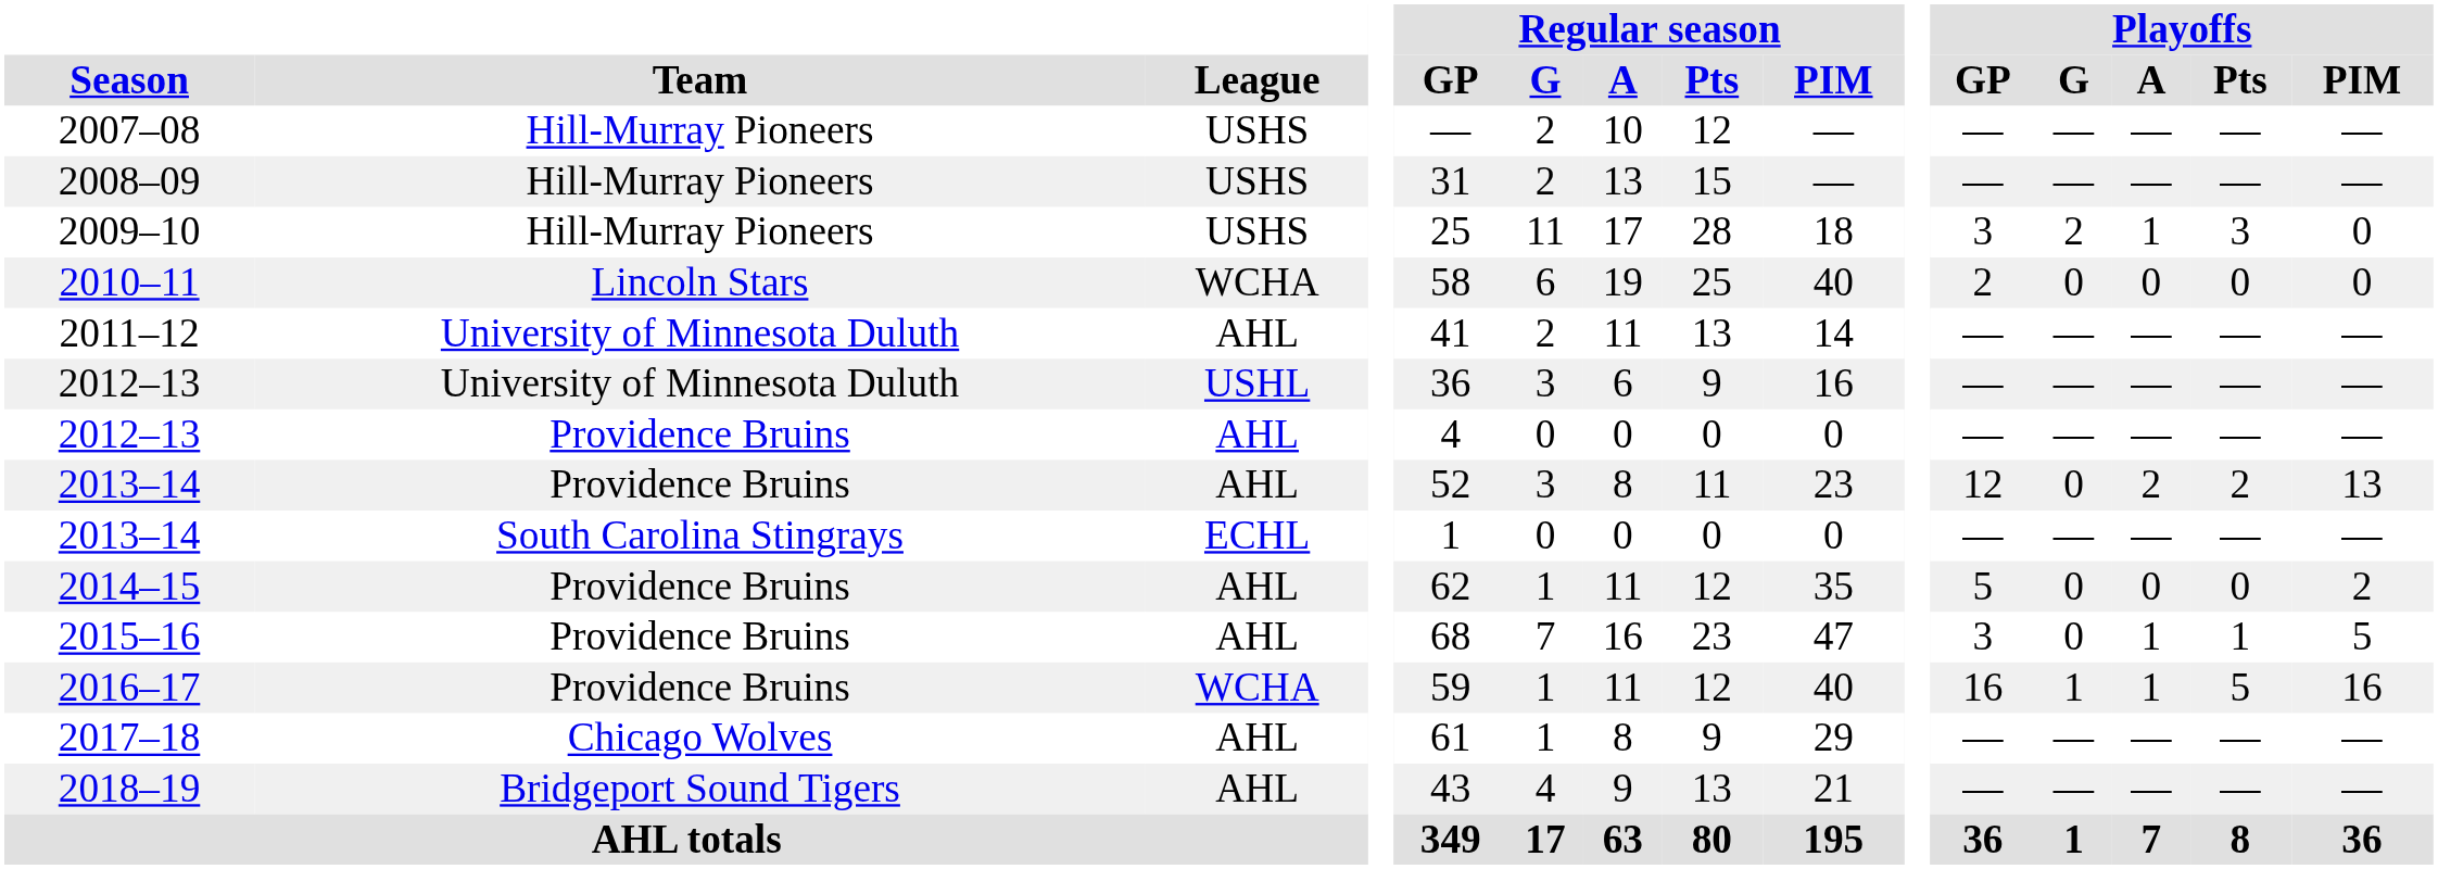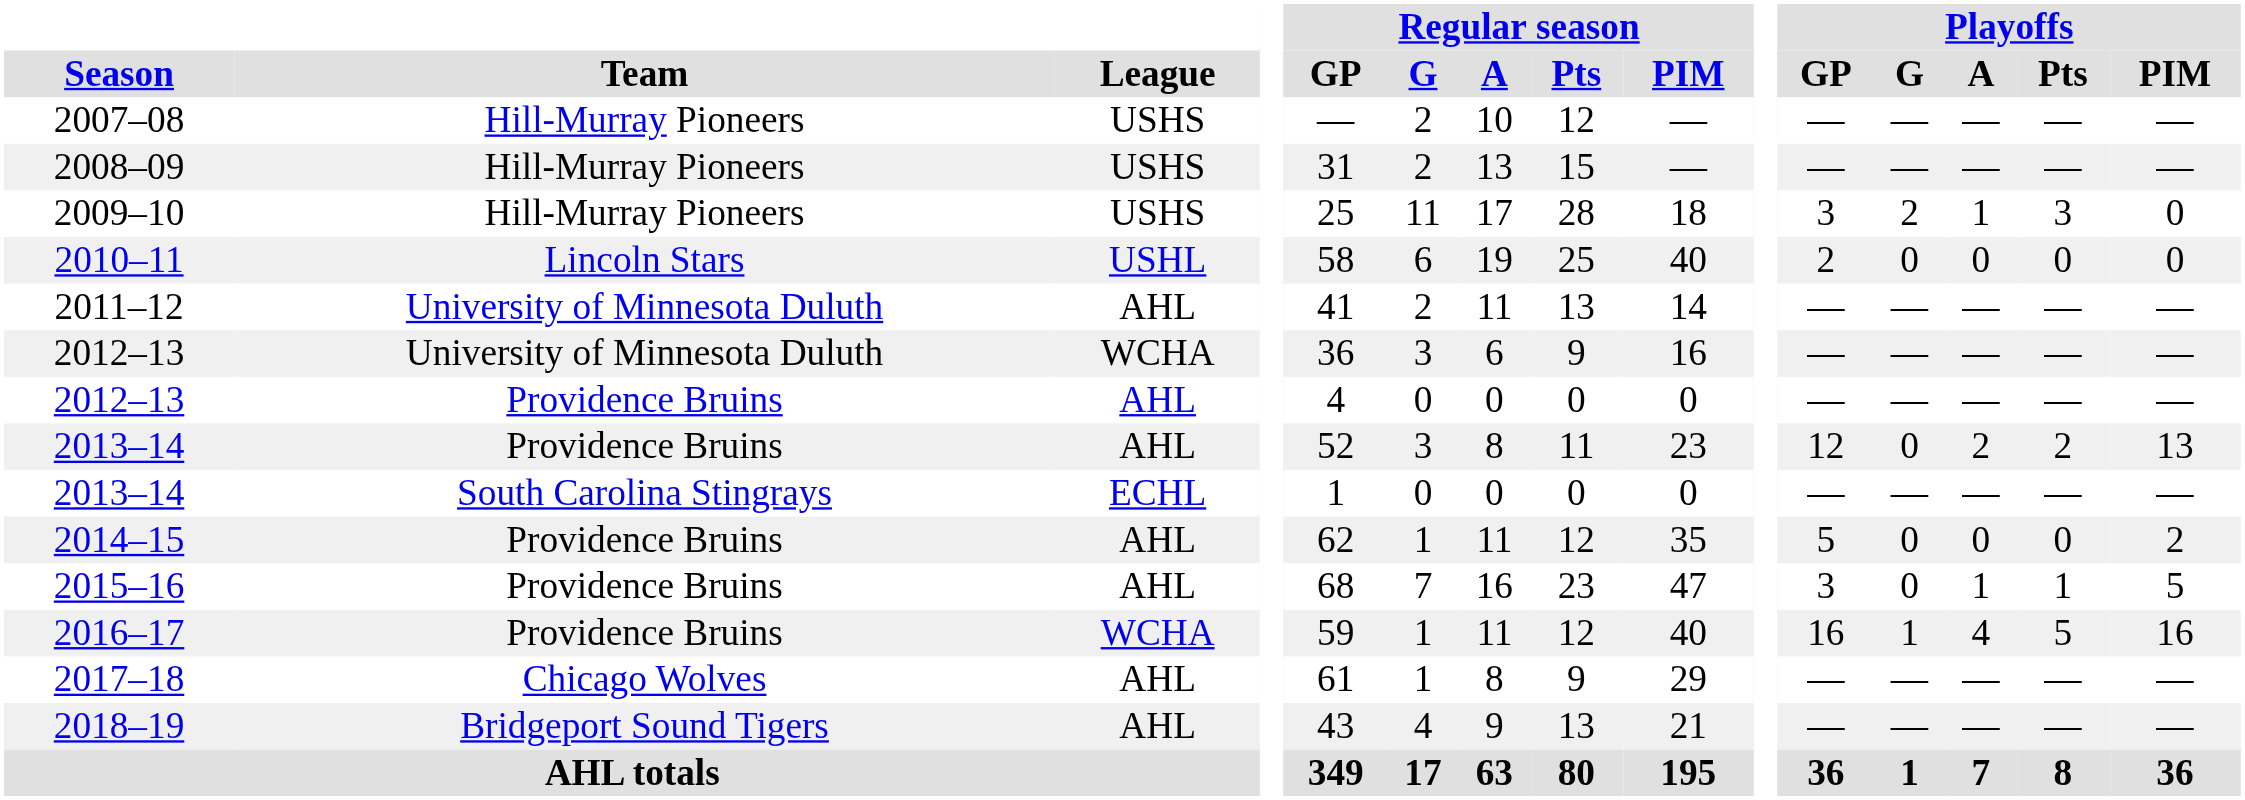 <table border="0" cellpadding="1" cellspacing="0" style="text-align:center; width:60em">
 <tr bgcolor="#e0e0e0">
 <th colspan="3" bgcolor="#ffffff"> </th>
 <th rowspan="99" bgcolor="#ffffff"> </th>
 <th colspan="5"><a href='#'>Regular season</a></th>
 <th rowspan="99" bgcolor="#ffffff"> </th>
 <th colspan="5"><a href='#'>Playoffs</a></th>
 </tr>
 <tr bgcolor="#e0e0e0">
 <th><a href='#'>Season</a></th>
 <th>Team</th>
 <th>League</th>
 <th>GP</th>
 <th><a href='#'>G</a></th>
 <th><a href='#'>A</a></th>
 <th><a href='#'>Pts</a></th>
 <th><a href='#'>PIM</a></th>
 <th>GP</th>
 <th>G</th>
 <th>A</th>
 <th>Pts</th>
 <th>PIM</th>
 </tr>
 <tr>
 <td>2007–08</td>
 <td><a href='#'>Hill-Murray</a> Pioneers</td>
 <td>USHS</td>
 <td>—</td>
 <td>2</td>
 <td>10</td>
 <td>12</td>
 <td>—</td>
 <td>—</td>
 <td>—</td>
 <td>—</td>
 <td>—</td>
 <td>—</td>
 </tr>
 <tr bgcolor="#f0f0f0">
 <td>2008–09</td>
 <td>Hill-Murray Pioneers</td>
 <td>USHS</td>
 <td>31</td>
 <td>2</td>
 <td>13</td>
 <td>15</td>
 <td>—</td>
 <td>—</td>
 <td>—</td>
 <td>—</td>
 <td>—</td>
 <td>—</td>
 </tr>
 <tr>
 <td>2009–10</td>
 <td>Hill-Murray Pioneers</td>
 <td>USHS</td>
 <td>25</td>
 <td>11</td>
 <td>17</td>
 <td>28</td>
 <td>18</td>
 <td>3</td>
 <td>2</td>
 <td>1</td>
 <td>3</td>
 <td>0</td>
 </tr>
 <tr bgcolor="#f0f0f0">
 <td><a href='#'>2010–11</a></td>
 <td><a href='#'>Lincoln Stars</a></td>
-<td>WCHA</td>
+<td><a href='#'>USHL</a></td>
 <td>58</td>
 <td>6</td>
 <td>19</td>
 <td>25</td>
 <td>40</td>
 <td>2</td>
 <td>0</td>
 <td>0</td>
 <td>0</td>
 <td>0</td>
 </tr>
 <tr>
 <td>2011–12</td>
 <td><a href='#'>University of Minnesota Duluth</a></td>
 <td>AHL</td>
 <td>41</td>
 <td>2</td>
 <td>11</td>
 <td>13</td>
 <td>14</td>
 <td>—</td>
 <td>—</td>
 <td>—</td>
 <td>—</td>
 <td>—</td>
 </tr>
 <tr bgcolor="#f0f0f0">
 <td>2012–13</td>
 <td>University of Minnesota Duluth</td>
-<td><a href='#'>USHL</a></td>
+<td>WCHA</td>
 <td>36</td>
 <td>3</td>
 <td>6</td>
 <td>9</td>
 <td>16</td>
 <td>—</td>
 <td>—</td>
 <td>—</td>
 <td>—</td>
 <td>—</td>
 </tr>
 <tr>
 <td><a href='#'>2012–13</a></td>
 <td><a href='#'>Providence Bruins</a></td>
 <td><a href='#'>AHL</a></td>
 <td>4</td>
 <td>0</td>
 <td>0</td>
 <td>0</td>
 <td>0</td>
 <td>—</td>
 <td>—</td>
 <td>—</td>
 <td>—</td>
 <td>—</td>
 </tr>
 <tr bgcolor="#f0f0f0">
 <td><a href='#'>2013–14</a></td>
 <td>Providence Bruins</td>
 <td>AHL</td>
 <td>52</td>
 <td>3</td>
 <td>8</td>
 <td>11</td>
 <td>23</td>
 <td>12</td>
 <td>0</td>
 <td>2</td>
 <td>2</td>
 <td>13</td>
 </tr>
 <tr>
 <td><a href='#'>2013–14</a></td>
 <td><a href='#'>South Carolina Stingrays</a></td>
 <td><a href='#'>ECHL</a></td>
 <td>1</td>
 <td>0</td>
 <td>0</td>
 <td>0</td>
 <td>0</td>
 <td>—</td>
 <td>—</td>
 <td>—</td>
 <td>—</td>
 <td>—</td>
 </tr>
 <tr bgcolor="#f0f0f0">
 <td><a href='#'>2014–15</a></td>
 <td>Providence Bruins</td>
 <td>AHL</td>
 <td>62</td>
 <td>1</td>
 <td>11</td>
 <td>12</td>
 <td>35</td>
 <td>5</td>
 <td>0</td>
 <td>0</td>
 <td>0</td>
 <td>2</td>
 </tr>
 <tr>
 <td><a href='#'>2015–16</a></td>
 <td>Providence Bruins</td>
 <td>AHL</td>
 <td>68</td>
 <td>7</td>
 <td>16</td>
 <td>23</td>
 <td>47</td>
 <td>3</td>
 <td>0</td>
 <td>1</td>
 <td>1</td>
 <td>5</td>
 </tr>
 <tr bgcolor="#f0f0f0">
 <td><a href='#'>2016–17</a></td>
 <td>Providence Bruins</td>
 <td><a href='#'>WCHA</a></td>
 <td>59</td>
 <td>1</td>
 <td>11</td>
 <td>12</td>
 <td>40</td>
 <td>16</td>
 <td>1</td>
-<td>1</td>
+<td>4</td>
 <td>5</td>
 <td>16</td>
 </tr>
 <tr>
 <td><a href='#'>2017–18</a></td>
 <td><a href='#'>Chicago Wolves</a></td>
 <td>AHL</td>
 <td>61</td>
 <td>1</td>
 <td>8</td>
 <td>9</td>
 <td>29</td>
 <td>—</td>
 <td>—</td>
 <td>—</td>
 <td>—</td>
 <td>—</td>
 </tr>
 <tr bgcolor="#f0f0f0">
 <td><a href='#'>2018–19</a></td>
 <td><a href='#'>Bridgeport Sound Tigers</a></td>
 <td>AHL</td>
 <td>43</td>
 <td>4</td>
 <td>9</td>
 <td>13</td>
 <td>21</td>
 <td>—</td>
 <td>—</td>
 <td>—</td>
 <td>—</td>
 <td>—</td>
 </tr>
 <tr bgcolor="e0e0e0">
 <th colspan="3">AHL totals</th>
 <th>349</th>
 <th>17</th>
 <th>63</th>
 <th>80</th>
 <th>195</th>
 <th>36</th>
 <th>1</th>
 <th>7</th>
 <th>8</th>
 <th>36</th>
 </tr>
 </table>
